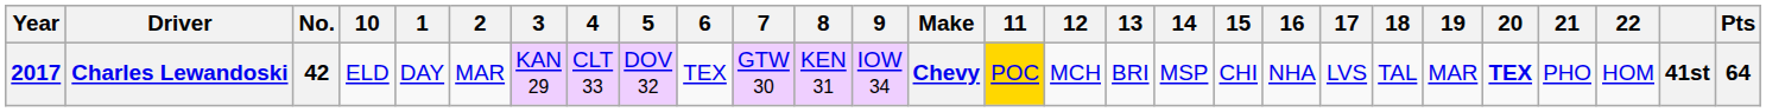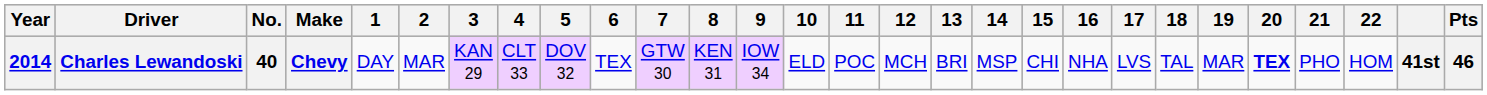 <table class="wikitable" style="text-align:center; font-size:75%">
 <tr>
 <th>Year</th>
 <th>Driver</th>
 <th>No.</th>
-<th>10</th>
+<th>Make</th>
 <th>1</th>
 <th>2</th>
 <th>3</th>
 <th>4</th>
 <th>5</th>
 <th>6</th>
 <th>7</th>
 <th>8</th>
 <th>9</th>
-<th>Make</th>
+<th>10</th>
 <th>11</th>
 <th>12</th>
 <th>13</th>
 <th>14</th>
 <th>15</th>
 <th>16</th>
 <th>17</th>
 <th>18</th>
 <th>19</th>
 <th>20</th>
 <th>21</th>
 <th>22</th>
 <th></th>
 <th>Pts</th>
 </tr>
 <tr>
-<th><a href='#'>2017</a></th>
+<th><a href='#'>2014</a></th>
 <th><a href='#'>Charles Lewandoski</a></th>
-<th>42</th>
-<td><a href='#'>ELD</a></td>
+<th>40</th>
+<th><a href='#'>Chevy</a></th>
 <td><a href='#'>DAY</a></td>
 <td><a href='#'>MAR</a></td>
 <td style="background:#EFCFFF;"><a href='#'>KAN</a><br><small>29</small></td>
 <td style="background:#EFCFFF;"><a href='#'>CLT</a><br><small>33</small></td>
 <td style="background:#EFCFFF;"><a href='#'>DOV</a><br><small>32</small></td>
 <td><a href='#'>TEX</a></td>
 <td style="background:#EFCFFF;"><a href='#'>GTW</a><br><small>30</small></td>
 <td style="background:#EFCFFF;"><a href='#'>KEN</a><br><small>31</small></td>
 <td style="background:#EFCFFF;"><a href='#'>IOW</a><br><small>34</small></td>
-<th><a href='#'>Chevy</a></th>
-<td style="background: gold;"><a href='#'>POC</a></td>
+<td><a href='#'>ELD</a></td>
+<td><a href='#'>POC</a></td>
 <td><a href='#'>MCH</a></td>
 <td><a href='#'>BRI</a></td>
 <td><a href='#'>MSP</a></td>
 <td><a href='#'>CHI</a></td>
 <td><a href='#'>NHA</a></td>
 <td><a href='#'>LVS</a></td>
 <td><a href='#'>TAL</a></td>
 <td><a href='#'>MAR</a></td>
 <td><strong><a href='#'>TEX</a></strong></td>
 <td><a href='#'>PHO</a></td>
 <td><a href='#'>HOM</a></td>
 <th>41st</th>
-<th>64</th>
+<th>46</th>
 </tr>
 </table>
